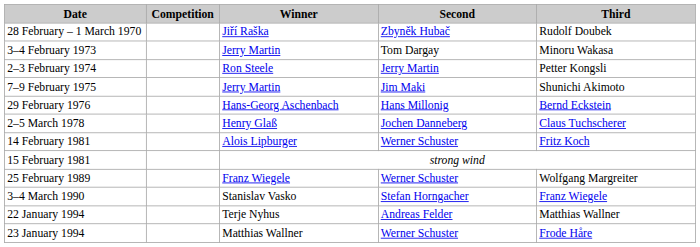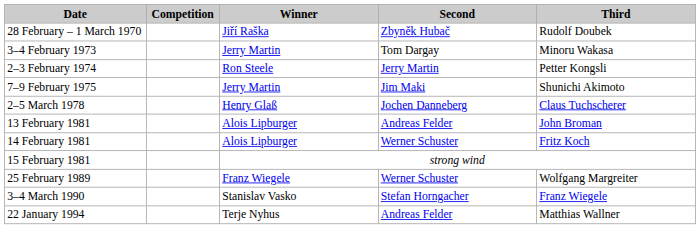 <table class="wikitable plainrowheaders" style="background:#fff; font-size:86%; line-height:15px; border:grey solid 1px; border-collapse:collapse;">
 <tr style="background:#ccc; text-align:center;">
 <th style="background:#ccc;" width="160">Date</th>
 <th style="background:#ccc;" width="80 ">Competition</th>
 <th style="background:#ccc;" width="180">Winner</th>
 <th style="background:#ccc;" width="180">Second</th>
 <th style="background:#ccc;" width="180">Third</th>
 </tr>
 <tr>
 <td>28 February – 1 March 1970</td>
 <td align=center></td>
 <td> <a href='#'>Jiří Raška</a></td>
 <td> <a href='#'>Zbyněk Hubač</a></td>
 <td> Rudolf Doubek</td>
 </tr>
 <tr>
 <td>3–4 February 1973</td>
 <td align=center></td>
 <td> <a href='#'>Jerry Martin</a></td>
 <td> Tom Dargay</td>
 <td> Minoru Wakasa</td>
 </tr>
 <tr>
 <td>2–3 February 1974</td>
 <td align=center></td>
 <td> <a href='#'>Ron Steele</a></td>
 <td> <a href='#'>Jerry Martin</a></td>
 <td> Petter Kongsli</td>
 </tr>
 <tr>
 <td>7–9 February 1975</td>
 <td align=center></td>
 <td> <a href='#'>Jerry Martin</a></td>
 <td> <a href='#'>Jim Maki</a></td>
 <td> Shunichi Akimoto</td>
 </tr>
 <tr>
-<td>29 February 1976</td>
-<td align=center></td>
-<td> <a href='#'>Hans-Georg Aschenbach</a></td>
-<td> <a href='#'>Hans Millonig</a></td>
-<td> <a href='#'>Bernd Eckstein</a></td>
-</tr>
-<tr>
 <td>2–5 March 1978</td>
 <td align=center></td>
 <td> <a href='#'>Henry Glaß</a></td>
 <td> <a href='#'>Jochen Danneberg</a></td>
 <td> <a href='#'>Claus Tuchscherer</a></td>
+</tr>
+<tr>
+<td>13 February 1981</td>
+<td align=center></td>
+<td> <a href='#'>Alois Lipburger</a></td>
+<td> <a href='#'>Andreas Felder</a></td>
+<td> <a href='#'>John Broman</a></td>
 </tr>
 <tr>
 <td>14 February 1981</td>
 <td align=center></td>
 <td> <a href='#'>Alois Lipburger</a></td>
 <td> <a href='#'>Werner Schuster</a></td>
 <td> <a href='#'>Fritz Koch</a></td>
 </tr>
 <tr>
 <td>15 February 1981</td>
 <td align=center></td>
 <td colspan=3 align=center><em>strong wind</em></td>
 </tr>
 <tr>
 <td>25 February 1989</td>
 <td align=center></td>
 <td> <a href='#'>Franz Wiegele</a></td>
 <td> <a href='#'>Werner Schuster</a></td>
 <td> Wolfgang Margreiter</td>
 </tr>
 <tr>
 <td>3–4 March 1990</td>
 <td align=center></td>
 <td> Stanislav Vasko</td>
 <td> <a href='#'>Stefan Horngacher</a></td>
 <td> <a href='#'>Franz Wiegele</a></td>
 </tr>
 <tr>
 <td>22 January 1994</td>
 <td align=center></td>
 <td> Terje Nyhus</td>
 <td> <a href='#'>Andreas Felder</a></td>
 <td> Matthias Wallner</td>
 </tr>
-<tr>
-<td>23 January 1994</td>
-<td align=center></td>
-<td> Matthias Wallner</td>
-<td> <a href='#'>Werner Schuster</a></td>
-<td> <a href='#'>Frode Håre</a></td>
-</tr>
 </table>
